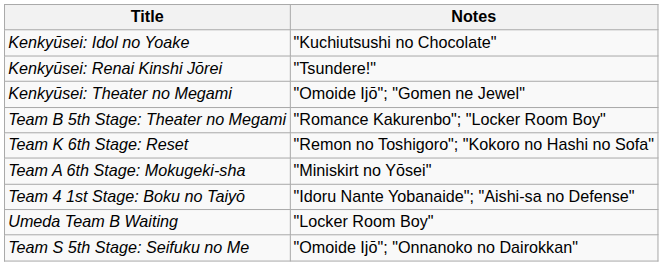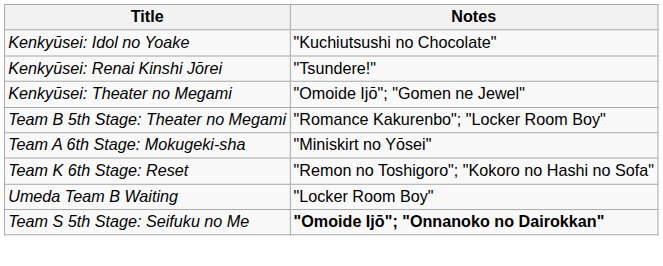 <table class="wikitable">
 <tr>
 <th>Title</th>
 <th>Notes</th>
 </tr>
 <tr>
 <td><em>Kenkyūsei: Idol no Yoake</em></td>
 <td>"Kuchiutsushi no Chocolate"</td>
 </tr>
 <tr>
 <td><em>Kenkyūsei: Renai Kinshi Jōrei</em></td>
 <td>"Tsundere!"</td>
 </tr>
 <tr>
 <td><em>Kenkyūsei: Theater no Megami</em></td>
 <td>"Omoide Ijō"; "Gomen ne Jewel"</td>
 </tr>
 <tr>
 <td><em>Team B 5th Stage: Theater no Megami</em></td>
 <td>"Romance Kakurenbo"; "Locker Room Boy"</td>
 </tr>
 <tr>
-<td><em>Team K 6th Stage: Reset</em></td>
-<td>"Remon no Toshigoro"; "Kokoro no Hashi no Sofa"</td>
-</tr>
-<tr>
 <td><em>Team A 6th Stage: Mokugeki-sha</em></td>
 <td>"Miniskirt no Yōsei"</td>
 </tr>
 <tr>
-<td><em>Team 4 1st Stage: Boku no Taiyō</em></td>
-<td>"Idoru Nante Yobanaide"; "Aishi-sa no Defense"</td>
+<td><em>Team K 6th Stage: Reset</em></td>
+<td>"Remon no Toshigoro"; "Kokoro no Hashi no Sofa"</td>
 </tr>
 <tr>
 <td><em>Umeda Team B Waiting</em></td>
 <td>"Locker Room Boy"</td>
 </tr>
 <tr>
 <td><em>Team S 5th Stage: Seifuku no Me</em></td>
-<td>"Omoide Ijō"; "Onnanoko no Dairokkan"</td>
+<td><strong>"Omoide Ijō"; "Onnanoko no Dairokkan"</strong></td>
 </tr>
 </table>
